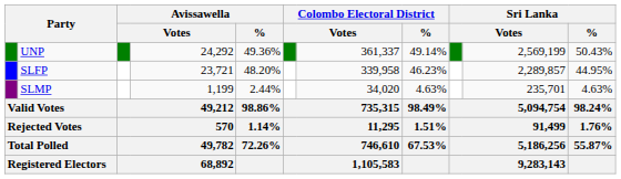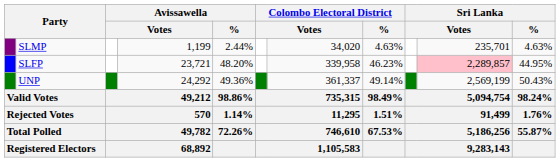 <table class="wikitable">
 <tr>
 <th colspan="2" width="144px"rowspan="2">Party</th>
 <th colspan="3" width="216px">Avissawella</th>
 <th colspan="3" width="216px"><a href='#'>Colombo Electoral District</a></th>
 <th colspan="3" width="216px">Sri Lanka</th>
 </tr>
 <tr>
 <th colspan="2" width="144px">Votes</th>
 <th>%</th>
 <th colspan="2" width="144px">Votes</th>
 <th>%</th>
 <th colspan="2" width="144px">Votes</th>
 <th>%</th>
 </tr>
 <tr>
+<td style="background-color:purple;" width="10px"></td>
+<td style="text-align:left;"><a href='#'>SLMP</a></td>
+<td style="background-color:white;" width="10px"></td>
+<td style="text-align:right;">1,199</td>
+<td style="text-align:right;">2.44%</td>
+<td style="background-color:white;" width="10px"></td>
+<td style="text-align:right;">34,020</td>
+<td style="text-align:right;">4.63%</td>
+<td style="background-color:white;" width="10px"></td>
+<td style="text-align:right;">235,701</td>
+<td style="text-align:right;">4.63%</td>
+</tr>
+<tr>
+<td style="background-color:blue;" width="10px"></td>
+<td style="text-align:left;"><a href='#'>SLFP</a></td>
+<td style="background-color:white;" width="10px"></td>
+<td style="text-align:right;">23,721</td>
+<td style="text-align:right;">48.20%</td>
+<td style="background-color:white;" width="10px"></td>
+<td style="text-align:right;">339,958</td>
+<td style="text-align:right;">46.23%</td>
+<td style="background-color:white;" width="10px"></td>
+<td style="background: pink; text-align:right;">2,289,857</td>
+<td style="text-align:right;">44.95%</td>
+</tr>
+<tr>
 <td style="background-color:green;" width="10px"></td>
 <td style="text-align:left;"><a href='#'>UNP</a></td>
 <td style="background-color:green;" width="10px"></td>
 <td style="text-align:right;">24,292</td>
 <td style="text-align:right;">49.36%</td>
 <td style="background-color:green;" width="10px"></td>
 <td style="text-align:right;">361,337</td>
 <td style="text-align:right;">49.14%</td>
 <td style="background-color:green;" width="10px"></td>
 <td style="text-align:right;">2,569,199</td>
 <td style="text-align:right;">50.43%</td>
-</tr>
-<tr>
-<td style="background-color:blue;" width="10px"></td>
-<td style="text-align:left;"><a href='#'>SLFP</a></td>
-<td style="background-color:white;" width="10px"></td>
-<td style="text-align:right;">23,721</td>
-<td style="text-align:right;">48.20%</td>
-<td style="background-color:white;" width="10px"></td>
-<td style="text-align:right;">339,958</td>
-<td style="text-align:right;">46.23%</td>
-<td style="background-color:white;" width="10px"></td>
-<td style="text-align:right;">2,289,857</td>
-<td style="text-align:right;">44.95%</td>
-</tr>
-<tr>
-<td style="background-color:purple;" width="10px"></td>
-<td style="text-align:left;"><a href='#'>SLMP</a></td>
-<td style="background-color:white;" width="10px"></td>
-<td style="text-align:right;">1,199</td>
-<td style="text-align:right;">2.44%</td>
-<td style="background-color:white;" width="10px"></td>
-<td style="text-align:right;">34,020</td>
-<td style="text-align:right;">4.63%</td>
-<td style="background-color:white;" width="10px"></td>
-<td style="text-align:right;">235,701</td>
-<td style="text-align:right;">4.63%</td>
 </tr>
 <tr>
 <th colspan="2" width="144px"style="text-align:left;">Valid Votes</th>
 <th style="text-align:right;"colspan="2" width="144px">49,212</th>
 <th style="text-align:right;">98.86%</th>
 <th style="text-align:right;"colspan="2" width="144px">735,315</th>
 <th style="text-align:right;">98.49%</th>
 <th style="text-align:right;"colspan="2" width="144px">5,094,754</th>
 <th style="text-align:right;">98.24%</th>
 </tr>
 <tr>
 <th colspan="2" width="144px"style="text-align:left;">Rejected Votes</th>
 <th style="text-align:right;"colspan="2" width="144px">570</th>
 <th style="text-align:right;">1.14%</th>
 <th style="text-align:right;"colspan="2" width="144px">11,295</th>
 <th style="text-align:right;">1.51%</th>
 <th style="text-align:right;"colspan="2" width="144px">91,499</th>
 <th style="text-align:right;">1.76%</th>
 </tr>
 <tr>
 <th colspan="2" width="144px"style="text-align:left;">Total Polled</th>
 <th style="text-align:right;"colspan="2" width="144px">49,782</th>
 <th style="text-align:right;">72.26%</th>
 <th style="text-align:right;"colspan="2" width="144px">746,610</th>
 <th style="text-align:right;">67.53%</th>
 <th style="text-align:right;"colspan="2" width="144px">5,186,256</th>
 <th style="text-align:right;">55.87%</th>
 </tr>
 <tr>
 <th colspan="2" width="144px"style="text-align:left;">Registered Electors</th>
 <th style="text-align:right;"colspan="2" width="144px">68,892</th>
 <th></th>
 <th style="text-align:right;"colspan="2" width="144px">1,105,583</th>
 <th></th>
 <th style="text-align:right;"colspan="2" width="144px">9,283,143</th>
 <th></th>
 </tr>
 </table>
